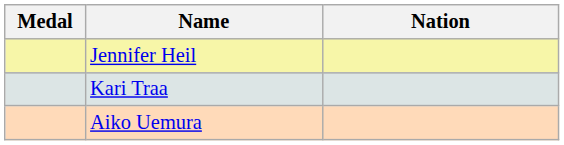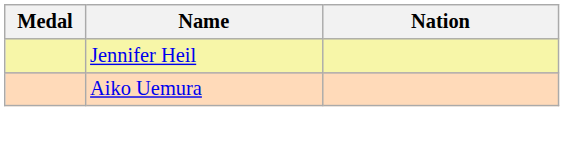 <table class="wikitable" style="border:1px solid #aaa;font-size:90%;">
 <tr style="background:#e4e4e4;">
 <th width=50>Medal</th>
 <th width=160>Name</th>
 <th width=160>Nation</th>
 </tr>
 <tr style="background:#f7f6a8;">
 <td align="center"></td>
 <td><a href='#'>Jennifer Heil</a></td>
 <td></td>
 </tr>
-<tr style="background:#dce5e5;">
-<td align="center"></td>
-<td><a href='#'>Kari Traa</a></td>
-<td></td>
-</tr>
 <tr style="background:#ffdab9;">
 <td align="center"></td>
 <td><a href='#'>Aiko Uemura</a></td>
 <td></td>
 </tr>
 </table>
